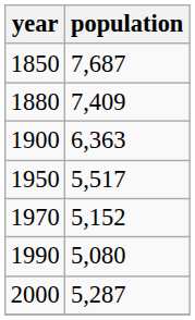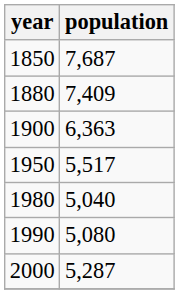 <table class="wikitable">
 <tr>
 <th>year</th>
 <th>population</th>
 </tr>
 <tr>
 <td>1850</td>
 <td>7,687</td>
 </tr>
 <tr>
 <td>1880</td>
 <td>7,409</td>
 </tr>
 <tr>
 <td>1900</td>
 <td>6,363</td>
 </tr>
 <tr>
 <td>1950</td>
 <td>5,517</td>
 </tr>
 <tr>
-<td>1970</td>
-<td>5,152</td>
+<td>1980</td>
+<td>5,040</td>
 </tr>
 <tr>
 <td>1990</td>
 <td>5,080</td>
 </tr>
 <tr>
 <td>2000</td>
 <td>5,287</td>
 </tr>
 <tr>
 </tr>
 </table>
